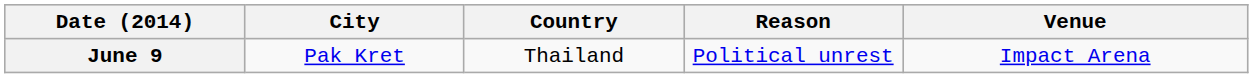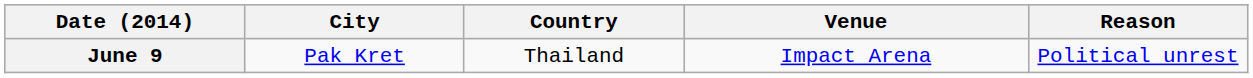 <table class="wikitable plainrowheaders" style="text-align:center;">
 <tr>
 <th scope="col" style="width:11em;">Date (2014)</th>
 <th scope="col" style="width:10em;">City</th>
 <th scope="col" style="width:10em;">Country</th>
+<th scope="col" style="width:16em;">Venue</th>
 <th scope="col" style="width:10em;">Reason</th>
-<th scope="col" style="width:16em;">Venue</th>
 </tr>
 <tr>
 <th scope="row" style="text-align:center;">June 9</th>
 <td><a href='#'>Pak Kret</a></td>
 <td>Thailand</td>
+<td><a href='#'>Impact Arena</a></td>
 <td><a href='#'>Political unrest</a></td>
-<td><a href='#'>Impact Arena</a></td>
 </tr>
 </table>
